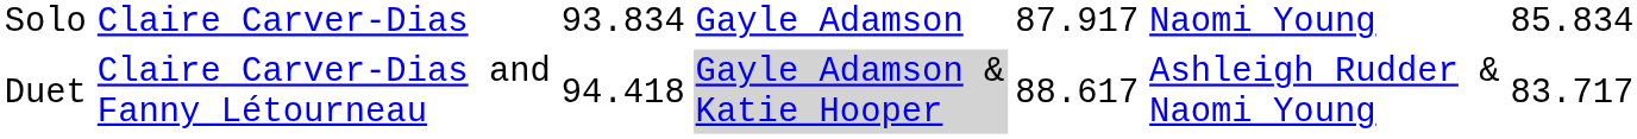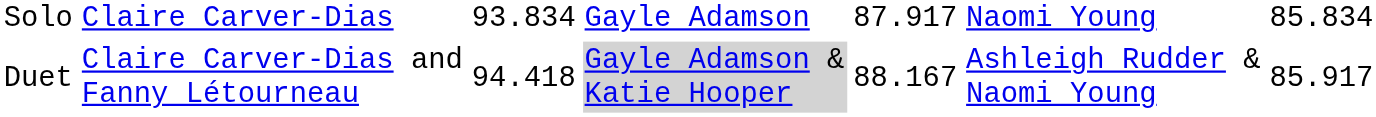 <table>
 <tr>
 <td>Solo</td>
 <td><a href='#'>Claire Carver-Dias</a> <br></td>
 <td>93.834</td>
 <td><a href='#'>Gayle Adamson</a> <br></td>
 <td>87.917</td>
 <td><a href='#'>Naomi Young</a> <br></td>
 <td>85.834</td>
 </tr>
 <tr>
 <td>Duet</td>
 <td><a href='#'>Claire Carver-Dias</a> and <br><a href='#'>Fanny Létourneau</a><br></td>
 <td>94.418</td>
 <td style="background: lightgrey;"><a href='#'>Gayle Adamson</a> & <br><a href='#'>Katie Hooper</a><br></td>
-<td>88.617</td>
+<td>88.167</td>
 <td><a href='#'>Ashleigh Rudder</a> & <br><a href='#'>Naomi Young</a><br></td>
-<td>83.717</td>
+<td>85.917</td>
 </tr>
 </table>
